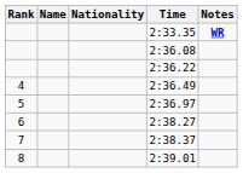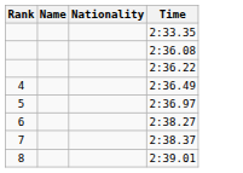 <table class="wikitable sortable" style="text-align:center">
 <tr>
 <th>Rank</th>
 <th>Name</th>
 <th>Nationality</th>
 <th>Time</th>
-<th class="unsortable">Notes</th>
 </tr>
 <tr>
 <td></td>
 <td align="left"></td>
 <td align="left"></td>
 <td>2:33.35</td>
-<td><strong><a href='#'>WR</a></strong></td>
 </tr>
 <tr>
 <td></td>
 <td align="left"></td>
 <td align="left"></td>
 <td>2:36.08</td>
-<td></td>
 </tr>
 <tr>
 <td></td>
 <td align="left"></td>
 <td align="left"></td>
 <td>2:36.22</td>
-<td></td>
 </tr>
 <tr>
 <td>4</td>
 <td align="left"></td>
 <td align="left"></td>
 <td>2:36.49</td>
-<td></td>
 </tr>
 <tr>
 <td>5</td>
 <td align="left"></td>
 <td align="left"></td>
 <td>2:36.97</td>
-<td></td>
 </tr>
 <tr>
 <td>6</td>
 <td align="left"></td>
 <td align="left"></td>
 <td>2:38.27</td>
-<td></td>
 </tr>
 <tr>
 <td>7</td>
 <td align="left"></td>
 <td align="left"></td>
 <td>2:38.37</td>
-<td></td>
 </tr>
 <tr>
 <td>8</td>
 <td align="left"></td>
 <td align="left"></td>
 <td>2:39.01</td>
-<td></td>
 </tr>
 </table>
